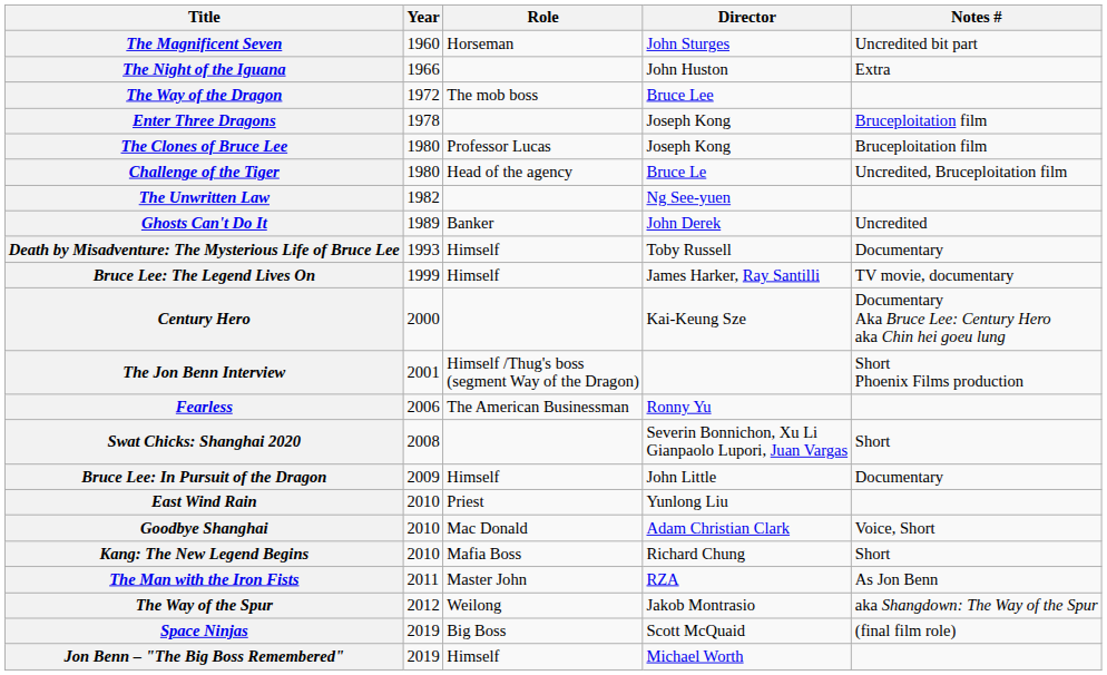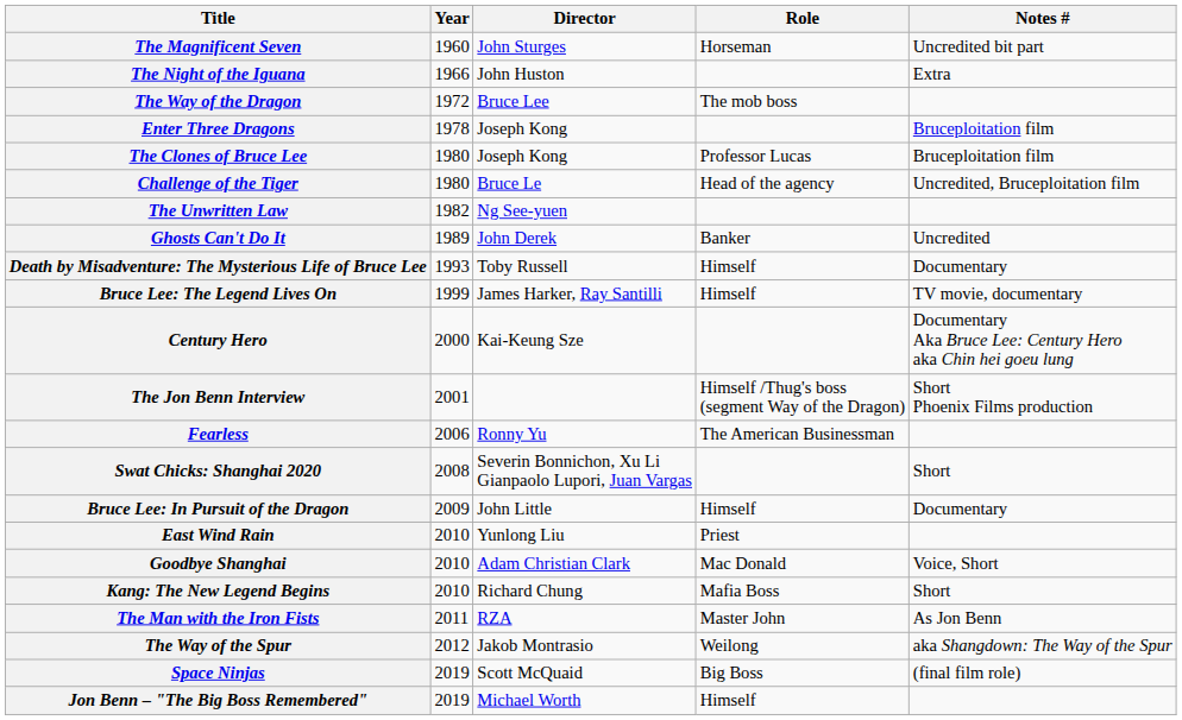 <table class="wikitable plainrowheaders sortable">
 <tr>
 <th scope="col" class="unsortable">Title</th>
 <th scope="col">Year</th>
+<th scope="col">Director</th>
 <th scope="col">Role</th>
-<th scope="col">Director</th>
 <th scope="col" class="unsortable">Notes #</th>
 </tr>
 <tr>
 <th scope="row"><em><a href='#'>The Magnificent Seven</a></em></th>
 <td>1960</td>
+<td><a href='#'>John Sturges</a></td>
 <td>Horseman</td>
-<td><a href='#'>John Sturges</a></td>
 <td>Uncredited bit part</td>
 </tr>
 <tr>
 <th scope="row"><em><a href='#'>The Night of the Iguana</a></em></th>
 <td>1966</td>
+<td>John Huston</td>
 <td></td>
-<td>John Huston</td>
 <td>Extra</td>
 </tr>
 <tr>
 <th scope="row"><em><a href='#'>The Way of the Dragon</a></em></th>
 <td>1972</td>
+<td><a href='#'>Bruce Lee</a></td>
 <td>The mob boss</td>
-<td><a href='#'>Bruce Lee</a></td>
 <td></td>
 </tr>
 <tr>
 <th scope="row"><em><a href='#'>Enter Three Dragons</a></em></th>
 <td>1978</td>
+<td>Joseph Kong</td>
 <td></td>
-<td>Joseph Kong</td>
 <td><a href='#'>Bruceploitation</a> film </td>
 </tr>
 <tr>
 <th scope="row"><em><a href='#'>The Clones of Bruce Lee</a></em></th>
 <td>1980</td>
+<td>Joseph Kong</td>
 <td>Professor Lucas</td>
-<td>Joseph Kong</td>
 <td>Bruceploitation film</td>
 </tr>
 <tr>
 <th scope="row"><em><a href='#'>Challenge of the Tiger</a></em></th>
 <td>1980</td>
+<td><a href='#'>Bruce Le</a></td>
 <td>Head of the agency</td>
-<td><a href='#'>Bruce Le</a></td>
 <td>Uncredited, Bruceploitation film </td>
 </tr>
 <tr>
 <th scope="row"><em><a href='#'>The Unwritten Law</a></em></th>
 <td>1982</td>
+<td><a href='#'>Ng See-yuen</a></td>
 <td></td>
-<td><a href='#'>Ng See-yuen</a></td>
 <td></td>
 </tr>
 <tr>
 <th scope="row"><em><a href='#'>Ghosts Can't Do It</a></em></th>
 <td>1989</td>
+<td><a href='#'>John Derek</a></td>
 <td>Banker</td>
-<td><a href='#'>John Derek</a></td>
 <td>Uncredited</td>
 </tr>
 <tr>
 <th scope="row"><em>Death by Misadventure: The Mysterious Life of Bruce Lee</em></th>
 <td>1993</td>
+<td>Toby Russell</td>
 <td>Himself</td>
-<td>Toby Russell</td>
 <td>Documentary</td>
 </tr>
 <tr>
 <th scope="row"><em>Bruce Lee: The Legend Lives On</em></th>
 <td>1999</td>
+<td>James Harker, <a href='#'>Ray Santilli</a></td>
 <td>Himself</td>
-<td>James Harker, <a href='#'>Ray Santilli</a></td>
 <td>TV movie, documentary </td>
 </tr>
 <tr>
 <th scope="row"><em>Century Hero</em></th>
 <td>2000</td>
+<td>Kai-Keung Sze</td>
 <td></td>
-<td>Kai-Keung Sze</td>
 <td>Documentary<br>Aka <em>Bruce Lee: Century Hero</em><br>aka <em>Chin hei goeu lung</em></td>
 </tr>
 <tr>
 <th scope="row"><em>The Jon Benn Interview</em></th>
 <td>2001</td>
+<td></td>
 <td>Himself /Thug's boss<br>(segment Way of the Dragon)</td>
-<td></td>
 <td>Short<br>Phoenix Films production</td>
 </tr>
 <tr>
 <th scope="row"><em><a href='#'>Fearless</a></em></th>
 <td>2006</td>
+<td><a href='#'>Ronny Yu</a></td>
 <td>The American Businessman</td>
-<td><a href='#'>Ronny Yu</a></td>
 <td></td>
 </tr>
 <tr>
 <th scope="row"><em>Swat Chicks: Shanghai 2020</em></th>
 <td>2008</td>
+<td>Severin Bonnichon, Xu Li<br>Gianpaolo Lupori, <a href='#'>Juan Vargas</a></td>
 <td></td>
-<td>Severin Bonnichon, Xu Li<br>Gianpaolo Lupori, <a href='#'>Juan Vargas</a></td>
 <td>Short</td>
 </tr>
 <tr>
 <th scope="row"><em>Bruce Lee: In Pursuit of the Dragon</em></th>
 <td>2009</td>
+<td>John Little</td>
 <td>Himself</td>
-<td>John Little</td>
 <td>Documentary</td>
 </tr>
 <tr>
 <th scope="row"><em>East Wind Rain</em></th>
 <td>2010</td>
+<td>Yunlong Liu</td>
 <td>Priest</td>
-<td>Yunlong Liu</td>
 <td></td>
 </tr>
 <tr>
 <th scope="row"><em>Goodbye Shanghai</em></th>
 <td>2010</td>
+<td><a href='#'>Adam Christian Clark</a></td>
 <td>Mac Donald</td>
-<td><a href='#'>Adam Christian Clark</a></td>
 <td>Voice, Short</td>
 </tr>
 <tr>
 <th scope="row"><em>Kang: The New Legend Begins</em></th>
 <td>2010</td>
+<td>Richard Chung</td>
 <td>Mafia Boss</td>
-<td>Richard Chung</td>
 <td>Short</td>
 </tr>
 <tr>
 <th scope="row"><em><a href='#'>The Man with the Iron Fists</a></em></th>
 <td>2011</td>
+<td><a href='#'>RZA</a></td>
 <td>Master John</td>
-<td><a href='#'>RZA</a></td>
 <td>As Jon Benn</td>
 </tr>
 <tr>
 <th scope="row"><em>The Way of the Spur</em></th>
 <td>2012</td>
+<td>Jakob Montrasio</td>
 <td>Weilong</td>
-<td>Jakob Montrasio</td>
 <td>aka <em>Shangdown: The Way of the Spur</em></td>
 </tr>
 <tr>
 <th scope="row"><em><a href='#'>Space Ninjas</a></em></th>
 <td>2019</td>
+<td>Scott McQuaid</td>
 <td>Big Boss</td>
-<td>Scott McQuaid</td>
 <td>(final film role)</td>
 </tr>
 <tr>
 <th scope="row"><em>Jon Benn – "The Big Boss Remembered"</em></th>
 <td>2019</td>
+<td><a href='#'>Michael Worth</a></td>
 <td>Himself</td>
-<td><a href='#'>Michael Worth</a></td>
 <td></td>
 </tr>
 </table>
